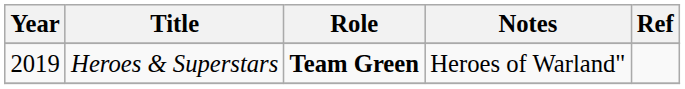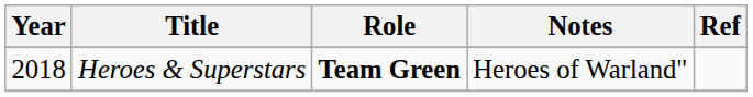 <table class="wikitable sortable" summary="List of Television appearances and roles">
 <tr>
 <th>Year</th>
 <th>Title</th>
 <th>Role</th>
 <th class="unsortable">Notes</th>
 <th>Ref</th>
 </tr>
 <tr>
 </tr>
 <tr>
-<td>2019</td>
+<td>2018</td>
 <td><em>Heroes & Superstars </em></td>
 <td><strong>Team Green</strong></td>
 <td>Heroes of Warland"</td>
 <td></td>
 </tr>
 <tr>
 </tr>
 </table>
